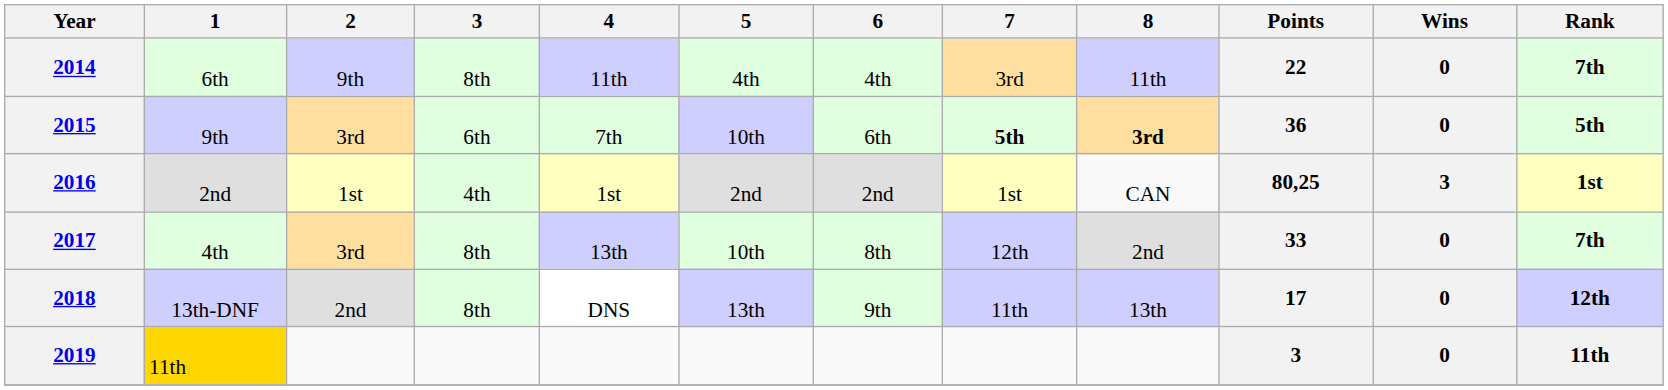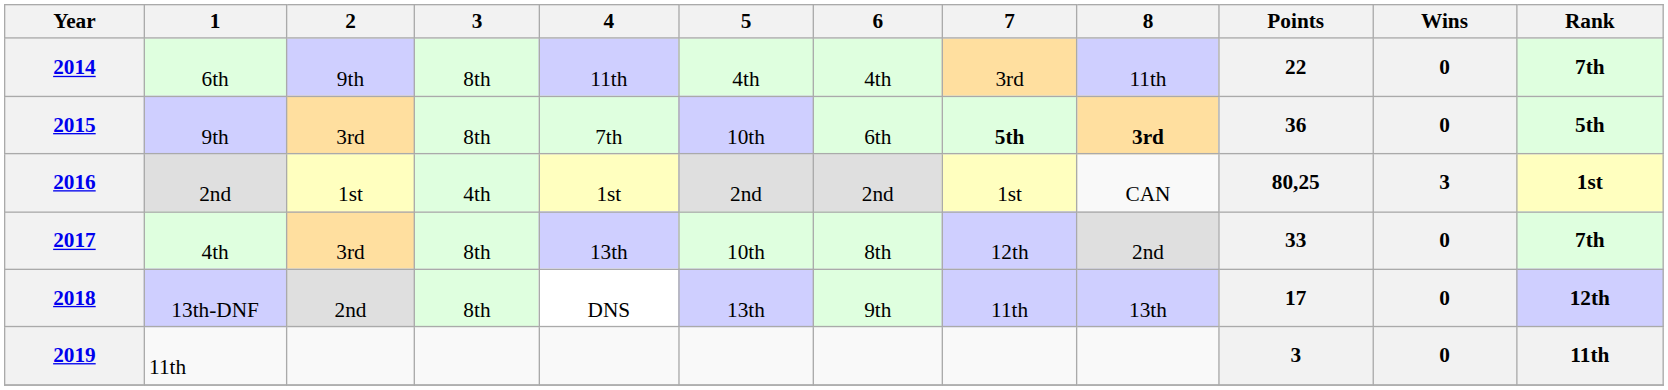 <table class="wikitable" clear=all>
 <tr>
 <th width="2%">Year</th>
 <th width="2%">1</th>
 <th width="2%">2</th>
 <th width="2%">3</th>
 <th width="2%">4</th>
 <th width="2%">5</th>
 <th width="2%">6</th>
 <th width="2%">7</th>
 <th width="2%">8</th>
 <th width="2%">Points</th>
 <th width="2%">Wins</th>
 <th width="2%">Rank</th>
 </tr>
 <tr align=center>
 <th><a href='#'>2014</a></th>
 <td style="background:#dfffdf;"><br>6th</td>
 <td style="background:#CFCFFF;"><br>9th</td>
 <td style="background:#dfffdf;"><br>8th</td>
 <td style="background:#CFCFFF;"><br>11th</td>
 <td style="background:#dfffdf;"><br>4th</td>
 <td style="background:#dfffdf;"><br>4th</td>
 <td style="background:#ffdf9f;"><br>3rd</td>
 <td style="background:#CFCFFF;"><br>11th</td>
 <th>22</th>
 <th>0</th>
 <th style="background:#dfffdf;">7th</th>
 </tr>
 <tr align=center>
 <th><a href='#'>2015</a></th>
 <td style="background:#CFCFFF;"><br>9th</td>
 <td style="background:#ffdf9f;"><br>3rd</td>
-<td style="background:#dfffdf;"><br>6th</td>
+<td style="background:#dfffdf;"><br>8th</td>
 <td style="background:#dfffdf;"><br>7th</td>
 <td style="background:#CFCFFF;"><br>10th</td>
 <td style="background:#dfffdf;"><br>6th</td>
 <td style="background:#dfffdf;"><br><strong>5th</strong></td>
 <td style="background:#ffdf9f;"><strong><br>3rd</strong></td>
 <th>36</th>
 <th>0</th>
 <th style="background:#dfffdf;">5th</th>
 </tr>
 <tr align=center>
 <th><a href='#'>2016</a></th>
 <td style="background:#dfdfdf;"><br>2nd</td>
 <td style="background:#ffffbf;"><br>1st</td>
 <td style="background:#dfffdf;"><br>4th</td>
 <td style="background:#ffffbf;"><br>1st</td>
 <td style="background:#dfdfdf;"><br>2nd</td>
 <td style="background:#dfdfdf;"><br>2nd</td>
 <td style="background:#ffffbf;"><br>1st</td>
 <td style="background:#;"><br>CAN</td>
 <th>80,25</th>
 <th>3</th>
 <th style="background:#ffffbf;">1st</th>
 </tr>
 <tr align=center>
 <th><a href='#'>2017</a></th>
 <td style="background:#dfffdf;"><br>4th</td>
 <td style="background:#ffdf9f;"><br>3rd</td>
 <td style="background:#dfffdf;"><br>8th</td>
 <td style="background:#CFCFFF;"><br>13th</td>
 <td style="background:#dfffdf;"><br>10th</td>
 <td style="background:#dfffdf;"><br>8th</td>
 <td style="background:#cfcfff;"><br>12th</td>
 <td style="background:#dfdfdf;"><br>2nd</td>
 <th>33</th>
 <th>0</th>
 <th style="background:#dfffdf;">7th</th>
 </tr>
 <tr align=center>
 <th><a href='#'>2018</a></th>
 <td style="background:#CFCFFF;"><br>13th-DNF</td>
 <td style="background:#dfdfdf;"><br>2nd</td>
 <td style="background:#dfffdf;"><br>8th</td>
 <td style="background:#FFFFFF;"><br>DNS</td>
 <td style="background:#cfcfff;"><br>13th</td>
 <td style="background:#dfffdf;"><br>9th</td>
 <td style="background:#cfcfff;"><br>11th</td>
 <td style="background:#cfcfff;"><br>13th</td>
 <th>17</th>
 <th>0</th>
 <th style="background:#cfcfff;">12th</th>
 </tr>
 <tr>
 <th><a href='#'>2019</a></th>
-<td style="background: gold;"><br>       11th</td>
+<td><br>       11th</td>
 <td></td>
 <td></td>
 <td></td>
 <td></td>
 <td></td>
 <td></td>
 <td></td>
 <th>3</th>
 <th>0</th>
 <th>11th</th>
 </tr>
 <tr align=center>
 </tr>
 </table>
